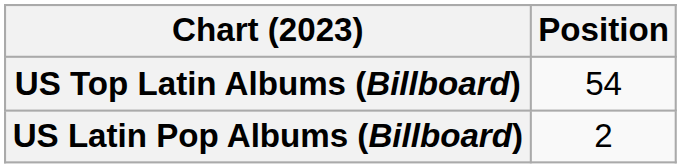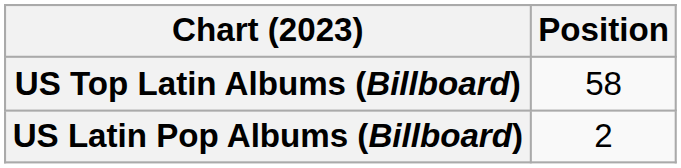 <table class="wikitable plainrowheaders">
 <tr>
 <th style="text-align:center;">Chart (2023)</th>
 <th style="text-align:center;">Position</th>
 </tr>
 <tr>
 <th scope="row">US Top Latin Albums (<em>Billboard</em>)</th>
-<td style="text-align:center;">54</td>
+<td style="text-align:center;">58</td>
 </tr>
 <tr>
 <th scope="row" style="text-align:left;">US Latin Pop Albums (<em>Billboard</em>)</th>
 <td style="text-align:center;">2</td>
 </tr>
 </table>
